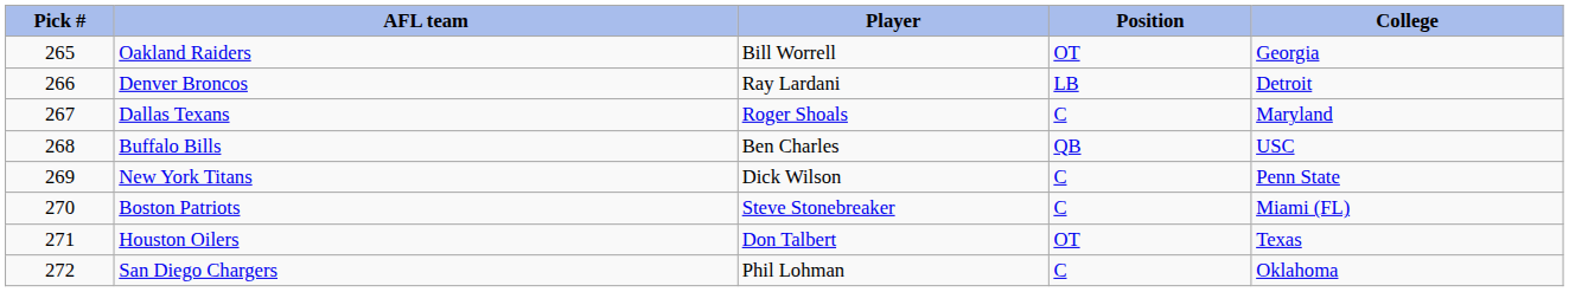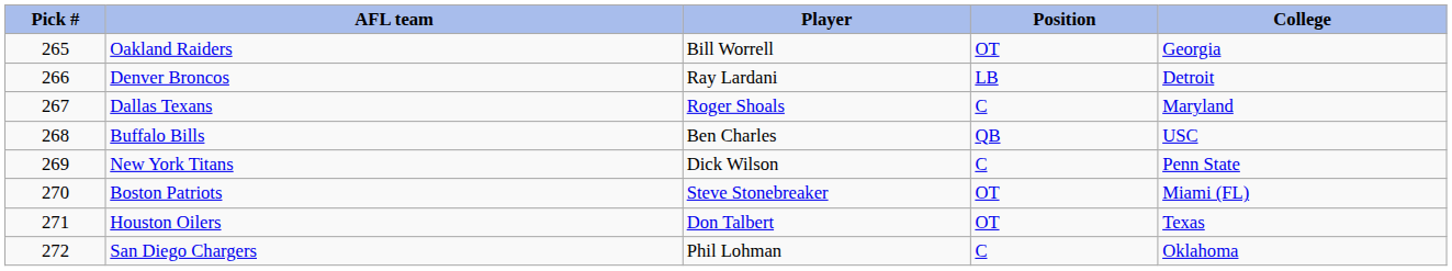 <table class="wikitable sortable sortable" style="width: 100%">
 <tr>
 <th style="background:#A8BDEC;" width=7%>Pick #</th>
 <th width=40% style="background:#A8BDEC;">AFL team</th>
 <th width=20% style="background:#A8BDEC;">Player</th>
 <th width=13% style="background:#A8BDEC;">Position</th>
 <th style="background:#A8BDEC;">College</th>
 </tr>
 <tr>
 <td align="center">265</td>
 <td><a href='#'>Oakland Raiders</a></td>
 <td>Bill Worrell</td>
 <td><a href='#'>OT</a></td>
 <td><a href='#'>Georgia</a></td>
 </tr>
 <tr>
 <td align="center">266</td>
 <td><a href='#'>Denver Broncos</a></td>
 <td>Ray Lardani</td>
 <td><a href='#'>LB</a></td>
 <td><a href='#'>Detroit</a></td>
 </tr>
 <tr>
 <td align="center">267</td>
 <td><a href='#'>Dallas Texans</a></td>
 <td><a href='#'>Roger Shoals</a></td>
 <td><a href='#'>C</a></td>
 <td><a href='#'>Maryland</a></td>
 </tr>
 <tr>
 <td align="center">268</td>
 <td><a href='#'>Buffalo Bills</a></td>
 <td>Ben Charles</td>
 <td><a href='#'>QB</a></td>
 <td><a href='#'>USC</a></td>
 </tr>
 <tr>
 <td align="center">269</td>
 <td><a href='#'>New York Titans</a></td>
 <td>Dick Wilson</td>
 <td><a href='#'>C</a></td>
 <td><a href='#'>Penn State</a></td>
 </tr>
 <tr>
 <td align="center">270</td>
 <td><a href='#'>Boston Patriots</a></td>
 <td><a href='#'>Steve Stonebreaker</a></td>
-<td><a href='#'>C</a></td>
+<td><a href='#'>OT</a></td>
 <td><a href='#'>Miami (FL)</a></td>
 </tr>
 <tr>
 <td align="center">271</td>
 <td><a href='#'>Houston Oilers</a></td>
 <td><a href='#'>Don Talbert</a></td>
 <td><a href='#'>OT</a></td>
 <td><a href='#'>Texas</a></td>
 </tr>
 <tr>
 <td align="center">272</td>
 <td><a href='#'>San Diego Chargers</a></td>
 <td>Phil Lohman</td>
 <td><a href='#'>C</a></td>
 <td><a href='#'>Oklahoma</a></td>
 </tr>
 </table>
